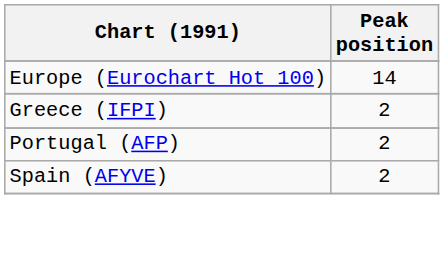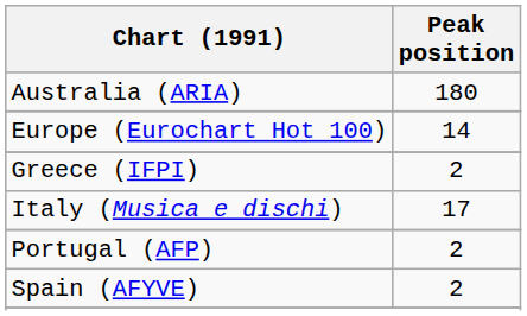 <table class="wikitable sortable">
 <tr>
 <th>Chart (1991)</th>
 <th>Peak<br>position</th>
+</tr>
+<tr>
+<td>Australia (<a href='#'>ARIA</a>)</td>
+<td style="text-align:center;">180</td>
 </tr>
 <tr>
 </tr>
 <tr>
 <td>Europe (<a href='#'>Eurochart Hot 100</a>)</td>
 <td style="text-align:center;">14</td>
 </tr>
 <tr>
 </tr>
 <tr>
 <td>Greece (<a href='#'>IFPI</a>)</td>
 <td style="text-align:center;">2</td>
+</tr>
+<tr>
+<td>Italy (<em><a href='#'>Musica e dischi</a></em>)</td>
+<td style="text-align:center;">17</td>
 </tr>
 <tr>
 </tr>
 <tr>
 </tr>
 <tr>
 <td>Portugal (<a href='#'>AFP</a>)</td>
 <td style="text-align:center;">2</td>
 </tr>
 <tr>
 <td>Spain (<a href='#'>AFYVE</a>)</td>
 <td align="center">2</td>
 </tr>
 <tr>
 </tr>
 <tr>
 </tr>
 </table>
